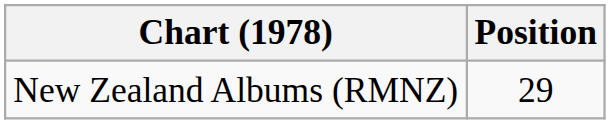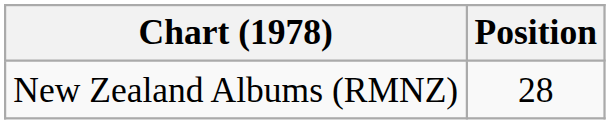 <table class="wikitable">
 <tr>
 <th scope="col">Chart (1978)</th>
 <th scope="col">Position</th>
 </tr>
 <tr>
 <td>New Zealand Albums (RMNZ)</td>
-<td align=center>29</td>
+<td align=center>28</td>
 </tr>
 </table>
